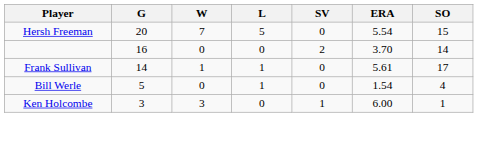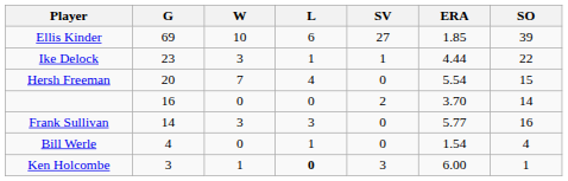 <table class="wikitable sortable">
 <tr>
 <th bgcolor="#DDDDFF" width="16%">Player</th>
 <th bgcolor="#DDDDFF" width="9%">G</th>
 <th bgcolor="#DDDDFF" width="9%">W</th>
 <th bgcolor="#DDDDFF" width="9%">L</th>
 <th bgcolor="#DDDDFF" width="9%">SV</th>
 <th bgcolor="#DDDDFF" width="9%">ERA</th>
 <th bgcolor="#DDDDFF" width="9%">SO</th>
 </tr>
 <tr align="center">
+<td><a href='#'>Ellis Kinder</a></td>
+<td>69</td>
+<td>10</td>
+<td>6</td>
+<td>27</td>
+<td>1.85</td>
+<td>39</td>
+</tr>
+<tr align="center">
+<td><a href='#'>Ike Delock</a></td>
+<td>23</td>
+<td>3</td>
+<td>1</td>
+<td>1</td>
+<td>4.44</td>
+<td>22</td>
+</tr>
+<tr align="center">
 <td><a href='#'>Hersh Freeman</a></td>
 <td>20</td>
 <td>7</td>
-<td>5</td>
+<td>4</td>
 <td>0</td>
 <td>5.54</td>
 <td>15</td>
 </tr>
 <tr align="center">
 <td></td>
 <td>16</td>
 <td>0</td>
 <td>0</td>
 <td>2</td>
 <td>3.70</td>
 <td>14</td>
 </tr>
 <tr align="center">
 <td><a href='#'>Frank Sullivan</a></td>
 <td>14</td>
-<td>1</td>
-<td>1</td>
+<td>3</td>
+<td>3</td>
 <td>0</td>
-<td>5.61</td>
-<td>17</td>
+<td>5.77</td>
+<td>16</td>
 </tr>
 <tr align="center">
 <td><a href='#'>Bill Werle</a></td>
-<td>5</td>
+<td>4</td>
 <td>0</td>
 <td>1</td>
 <td>0</td>
 <td>1.54</td>
 <td>4</td>
 </tr>
 <tr align="center">
 <td><a href='#'>Ken Holcombe</a></td>
 <td>3</td>
+<td>1</td>
+<td><strong>0</strong></td>
 <td>3</td>
-<td>0</td>
-<td>1</td>
 <td>6.00</td>
 <td>1</td>
 </tr>
 </table>
